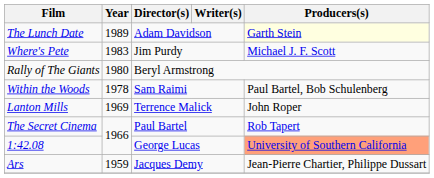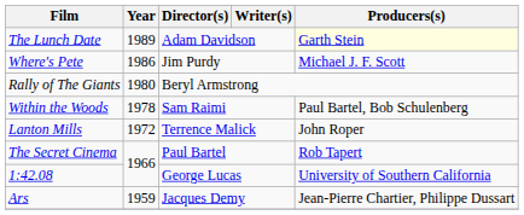 <table class="wikitable sortable">
 <tr>
 <th>Film</th>
 <th>Year</th>
 <th>Director(s)</th>
 <th>Writer(s)</th>
 <th>Producers(s)</th>
 </tr>
 <tr>
 <td><em><a href='#'>The Lunch Date</a></em></td>
 <td>1989</td>
 <td colspan="2"><a href='#'>Adam Davidson</a></td>
 <td style="background: lightyellow;"><a href='#'>Garth Stein</a></td>
 </tr>
 <tr>
 <td><em><a href='#'>Where's Pete</a></em></td>
-<td>1983</td>
+<td>1986</td>
 <td colspan="2">Jim Purdy</td>
 <td><a href='#'>Michael J. F. Scott</a></td>
 </tr>
 <tr>
 <td><em>Rally of The Giants</em></td>
 <td>1980</td>
 <td colspan="3">Beryl Armstrong</td>
 </tr>
 <tr>
 <td><em><a href='#'>Within the Woods</a></em></td>
 <td>1978</td>
 <td colspan="2"><a href='#'>Sam Raimi</a></td>
 <td>Paul Bartel, Bob Schulenberg</td>
 </tr>
 <tr>
 <td><em><a href='#'>Lanton Mills</a></em></td>
-<td>1969</td>
+<td>1972</td>
 <td colspan="2"><a href='#'>Terrence Malick</a></td>
 <td>John Roper</td>
 </tr>
 <tr>
 <td><em><a href='#'>The Secret Cinema</a></em></td>
 <td rowspan="2">1966</td>
 <td colspan="2"><a href='#'>Paul Bartel</a></td>
 <td><a href='#'>Rob Tapert</a></td>
 </tr>
 <tr>
 <td><em><a href='#'>1:42.08</a></em></td>
 <td colspan="2"><a href='#'>George Lucas</a></td>
-<td style="background: lightsalmon;"><a href='#'>University of Southern California</a></td>
+<td><a href='#'>University of Southern California</a></td>
 </tr>
 <tr>
 <td><em><a href='#'>Ars</a></em></td>
 <td>1959</td>
 <td colspan="2"><a href='#'>Jacques Demy</a></td>
 <td>Jean-Pierre Chartier, Philippe Dussart</td>
 </tr>
 <tr>
 </tr>
 </table>
